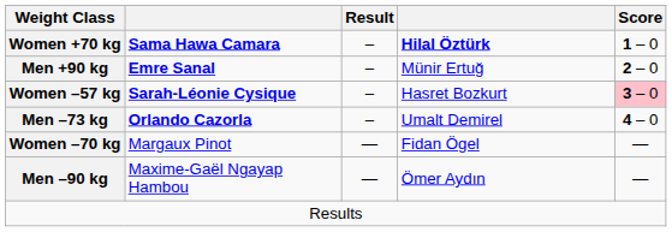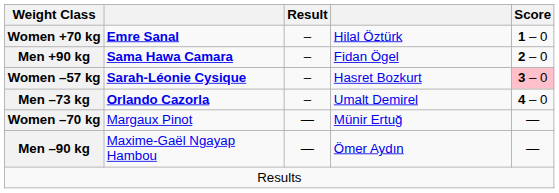 <table class="wikitable">
 <tr>
 <th>Weight Class</th>
 <th style="width:210px;"></th>
 <th>Result</th>
 <th style="width:210px;"></th>
 <th>Score</th>
 </tr>
 <tr>
 <th>Women +70 kg</th>
-<td><strong><a href='#'>Sama Hawa Camara</a></strong></td>
+<td><strong><a href='#'>Emre Sanal</a></strong></td>
 <td align=center><strong></strong> – </td>
-<td><strong><a href='#'>Hilal Öztürk</a></strong></td>
+<td><a href='#'>Hilal Öztürk</a></td>
 <td align=center><strong>1</strong> – 0</td>
 </tr>
 <tr>
 <th>Men +90 kg</th>
-<td><strong><a href='#'>Emre Sanal</a></strong></td>
+<td><strong><a href='#'>Sama Hawa Camara</a></strong></td>
 <td align=center><strong></strong> – </td>
-<td><a href='#'>Münir Ertuğ</a></td>
+<td><a href='#'>Fidan Ögel</a></td>
 <td align=center><strong>2</strong> – 0</td>
 </tr>
 <tr>
 <th>Women –57 kg</th>
 <td><strong><a href='#'>Sarah-Léonie Cysique</a></strong></td>
 <td align=center><strong></strong> – </td>
 <td><a href='#'>Hasret Bozkurt</a></td>
 <td align=center style="background: pink;"><strong>3</strong> – 0</td>
 </tr>
 <tr>
 <th>Men –73 kg</th>
 <td><strong><a href='#'>Orlando Cazorla</a></strong></td>
 <td align=center><strong></strong> – </td>
 <td><a href='#'>Umalt Demirel</a></td>
 <td align=center><strong>4</strong> – 0</td>
 </tr>
 <tr>
 <th>Women –70 kg</th>
 <td><a href='#'>Margaux Pinot</a></td>
 <td align=center>—</td>
-<td><a href='#'>Fidan Ögel</a></td>
+<td><a href='#'>Münir Ertuğ</a></td>
 <td align=center>—</td>
 </tr>
 <tr>
 <th>Men –90 kg</th>
 <td><a href='#'>Maxime-Gaël Ngayap Hambou</a></td>
 <td align=center>—</td>
 <td><a href='#'>Ömer Aydın</a></td>
 <td align=center>—</td>
 </tr>
 <tr>
 <td align=center colspan=5>Results</td>
 </tr>
 </table>
